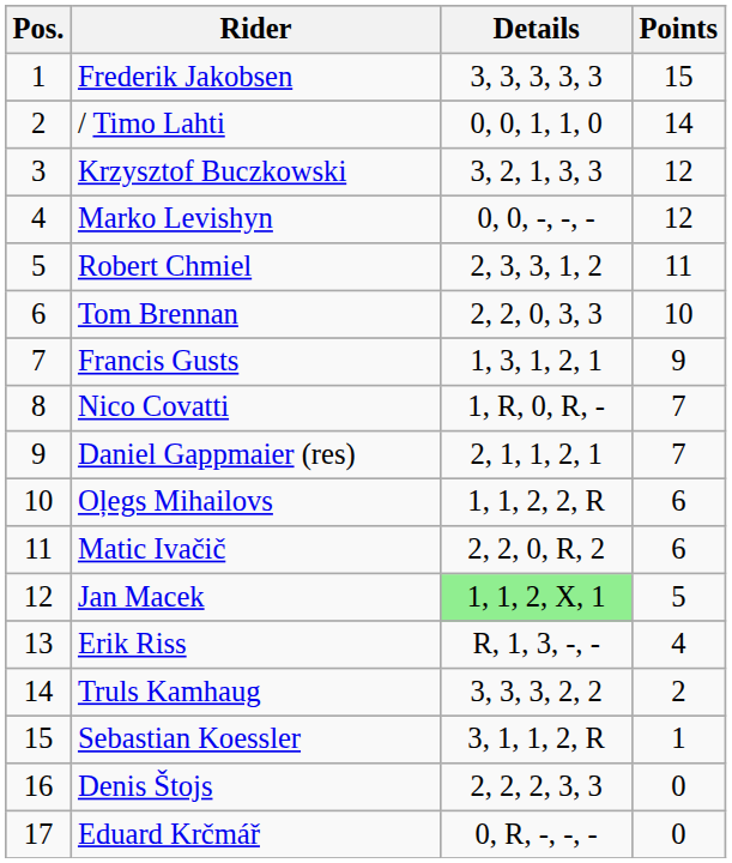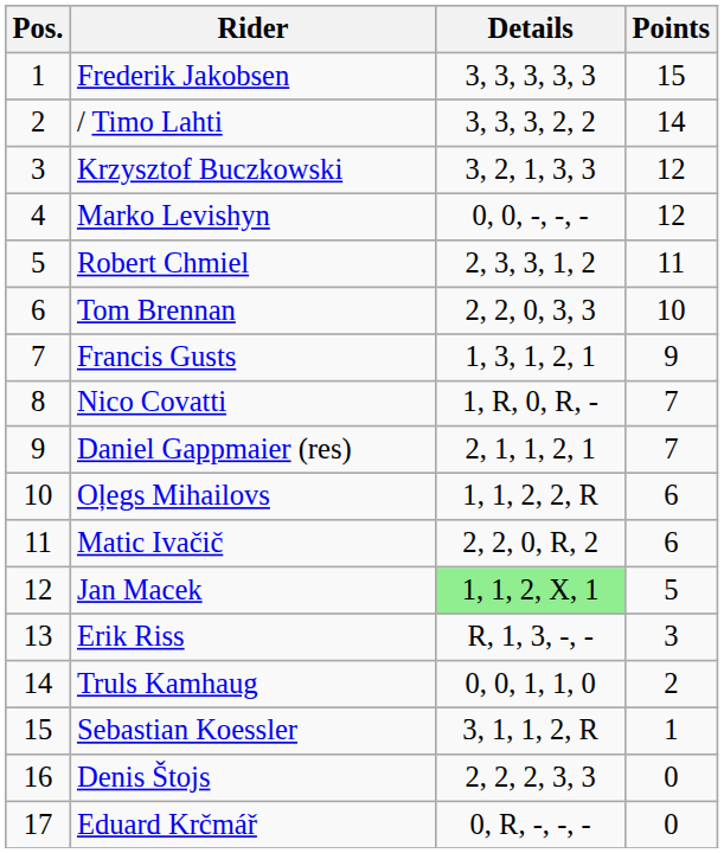 <table class=wikitable style="font-size:93%; text-align:center;">
 <tr>
 <th width=25px>Pos.</th>
 <th width=180px>Rider</th>
 <th width=90px>Details</th>
 <th width=40px>Points</th>
 </tr>
 <tr>
 <td>1</td>
 <td style="text-align:left;"> <a href='#'>Frederik Jakobsen</a></td>
 <td>3, 3, 3, 3, 3</td>
 <td>15</td>
 </tr>
 <tr>
 <td>2</td>
 <td style="text-align:left;">/ <a href='#'>Timo Lahti</a></td>
-<td>0, 0, 1, 1, 0</td>
+<td>3, 3, 3, 2, 2</td>
 <td>14</td>
 </tr>
 <tr>
 <td>3</td>
 <td style="text-align:left;"> <a href='#'>Krzysztof Buczkowski</a></td>
 <td>3, 2, 1, 3, 3</td>
 <td>12</td>
 </tr>
 <tr>
 <td>4</td>
 <td style="text-align:left;"> <a href='#'>Marko Levishyn</a></td>
 <td>0, 0, -, -, -</td>
 <td>12</td>
 </tr>
 <tr>
 <td>5</td>
 <td style="text-align:left;"> <a href='#'>Robert Chmiel</a></td>
 <td>2, 3, 3, 1, 2</td>
 <td>11</td>
 </tr>
 <tr>
 <td>6</td>
 <td style="text-align:left;"> <a href='#'>Tom Brennan</a></td>
 <td>2, 2, 0, 3, 3</td>
 <td>10</td>
 </tr>
 <tr>
 <td>7</td>
 <td style="text-align:left;"> <a href='#'>Francis Gusts</a></td>
 <td>1, 3, 1, 2, 1</td>
 <td>9</td>
 </tr>
 <tr>
 <td>8</td>
 <td style="text-align:left;"> <a href='#'>Nico Covatti</a></td>
 <td>1, R, 0, R, -</td>
 <td>7</td>
 </tr>
 <tr>
 <td>9</td>
 <td style="text-align:left;"> <a href='#'>Daniel Gappmaier</a> (res)</td>
 <td>2, 1, 1, 2, 1</td>
 <td>7</td>
 </tr>
 <tr>
 <td>10</td>
 <td style="text-align:left;"> <a href='#'>Oļegs Mihailovs</a></td>
 <td>1, 1, 2, 2, R</td>
 <td>6</td>
 </tr>
 <tr>
 <td>11</td>
 <td style="text-align:left;"> <a href='#'>Matic Ivačič</a></td>
 <td>2, 2, 0, R, 2</td>
 <td>6</td>
 </tr>
 <tr>
 <td>12</td>
 <td style="text-align:left;"> <a href='#'>Jan Macek</a></td>
 <td style="background: lightgreen;">1, 1, 2, X, 1</td>
 <td>5</td>
 </tr>
 <tr>
 <td>13</td>
 <td style="text-align:left;"> <a href='#'>Erik Riss</a></td>
 <td>R, 1, 3, -, -</td>
-<td>4</td>
+<td>3</td>
 </tr>
 <tr>
 <td>14</td>
 <td style="text-align:left;"> <a href='#'>Truls Kamhaug</a></td>
-<td>3, 3, 3, 2, 2</td>
+<td>0, 0, 1, 1, 0</td>
 <td>2</td>
 </tr>
 <tr>
 <td>15</td>
 <td style="text-align:left;"> <a href='#'>Sebastian Koessler</a></td>
 <td>3, 1, 1, 2, R</td>
 <td>1</td>
 </tr>
 <tr>
 <td>16</td>
 <td style="text-align:left;"> <a href='#'>Denis Štojs</a></td>
 <td>2, 2, 2, 3, 3</td>
 <td>0</td>
 </tr>
 <tr>
 <td>17</td>
 <td style="text-align:left;"> <a href='#'>Eduard Krčmář</a></td>
 <td>0, R, -, -, -</td>
 <td>0</td>
 </tr>
 </table>
